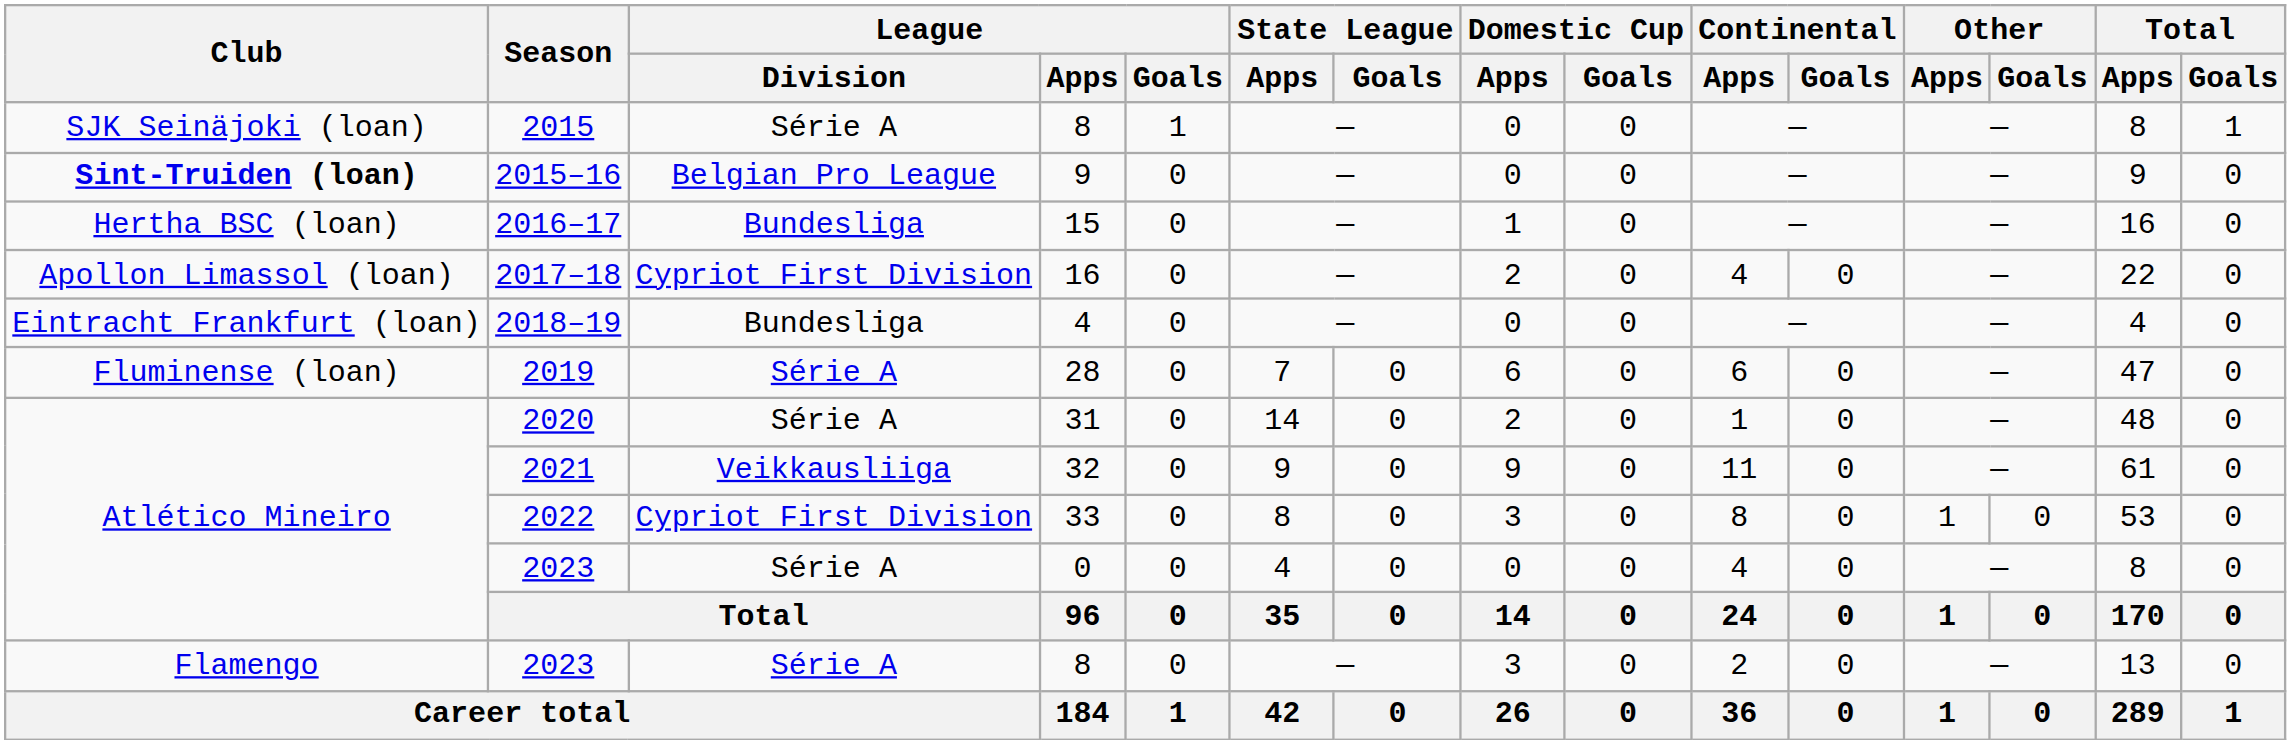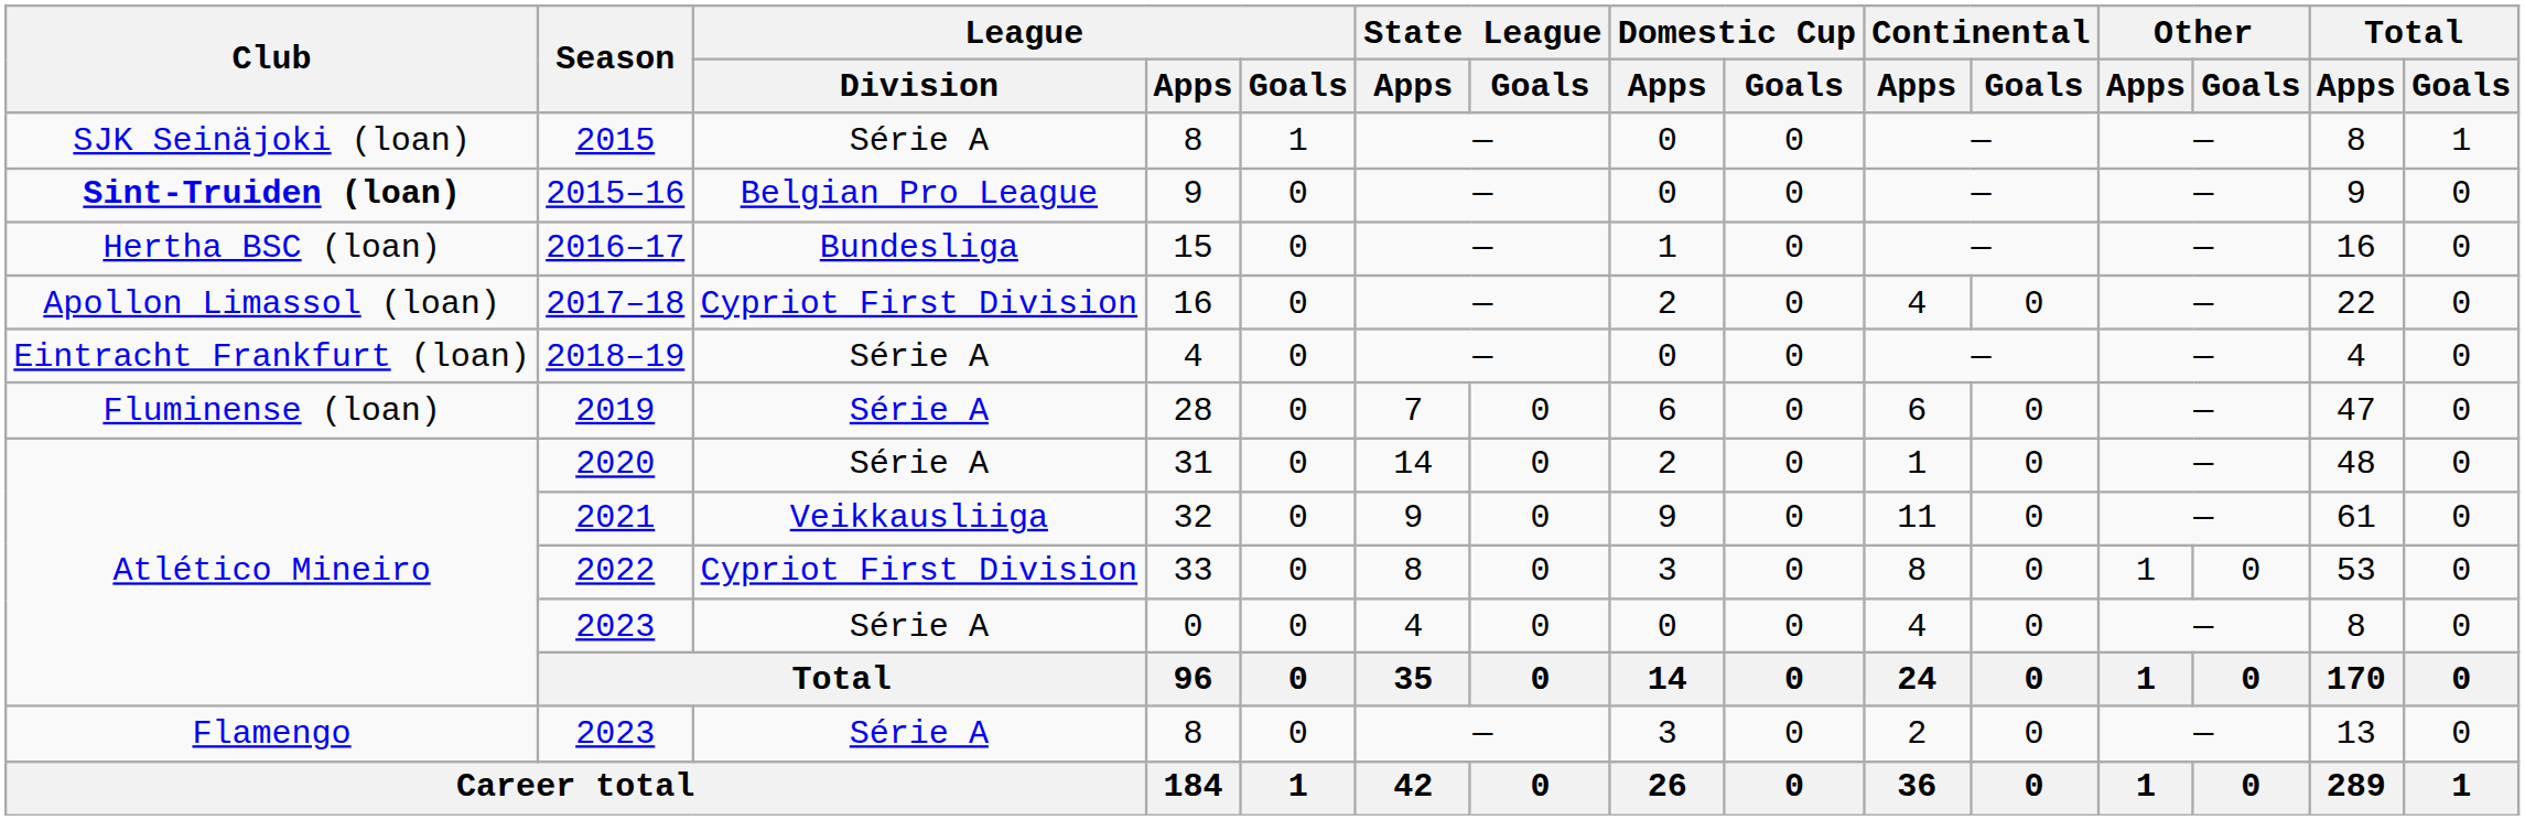 <table class="wikitable" Style="text-align: center">
 <tr>
 <th rowspan="2">Club</th>
 <th rowspan="2">Season</th>
 <th colspan="3">League</th>
 <th colspan="2">State League</th>
 <th colspan="2">Domestic Cup</th>
 <th colspan="2">Continental</th>
 <th colspan="2">Other</th>
 <th colspan="2">Total</th>
 </tr>
 <tr>
 <th>Division</th>
 <th>Apps</th>
 <th>Goals</th>
 <th>Apps</th>
 <th>Goals</th>
 <th>Apps</th>
 <th>Goals</th>
 <th>Apps</th>
 <th>Goals</th>
 <th>Apps</th>
 <th>Goals</th>
 <th>Apps</th>
 <th>Goals</th>
 </tr>
 <tr>
 <td><a href='#'>SJK Seinäjoki</a> (loan)</td>
 <td><a href='#'>2015</a></td>
 <td>Série A</td>
 <td>8</td>
 <td>1</td>
 <td colspan="2">—</td>
 <td>0</td>
 <td>0</td>
 <td colspan="2">—</td>
 <td colspan="2">—</td>
 <td>8</td>
 <td>1</td>
 </tr>
 <tr>
 <td><strong><a href='#'>Sint-Truiden</a> (loan)</strong></td>
 <td><a href='#'>2015–16</a></td>
 <td><a href='#'>Belgian Pro League</a></td>
 <td>9</td>
 <td>0</td>
 <td colspan="2">—</td>
 <td>0</td>
 <td>0</td>
 <td colspan="2">—</td>
 <td colspan="2">—</td>
 <td>9</td>
 <td>0</td>
 </tr>
 <tr>
 <td><a href='#'>Hertha BSC</a> (loan)</td>
 <td><a href='#'>2016–17</a></td>
 <td><a href='#'>Bundesliga</a></td>
 <td>15</td>
 <td>0</td>
 <td colspan="2">—</td>
 <td>1</td>
 <td>0</td>
 <td colspan="2">—</td>
 <td colspan="2">—</td>
 <td>16</td>
 <td>0</td>
 </tr>
 <tr>
 <td><a href='#'>Apollon Limassol</a> (loan)</td>
 <td><a href='#'>2017–18</a></td>
 <td><a href='#'>Cypriot First Division</a></td>
 <td>16</td>
 <td>0</td>
 <td colspan="2">—</td>
 <td>2</td>
 <td>0</td>
 <td>4</td>
 <td>0</td>
 <td colspan="2">—</td>
 <td>22</td>
 <td>0</td>
 </tr>
 <tr>
 <td><a href='#'>Eintracht Frankfurt</a> (loan)</td>
 <td><a href='#'>2018–19</a></td>
-<td>Bundesliga</td>
+<td>Série A</td>
 <td>4</td>
 <td>0</td>
 <td colspan="2">—</td>
 <td>0</td>
 <td>0</td>
 <td colspan="2">—</td>
 <td colspan="2">—</td>
 <td>4</td>
 <td>0</td>
 </tr>
 <tr>
 <td><a href='#'>Fluminense</a> (loan)</td>
 <td><a href='#'>2019</a></td>
 <td><a href='#'>Série A</a></td>
 <td>28</td>
 <td>0</td>
 <td>7</td>
 <td>0</td>
 <td>6</td>
 <td>0</td>
 <td>6</td>
 <td>0</td>
 <td colspan="2">—</td>
 <td>47</td>
 <td>0</td>
 </tr>
 <tr>
 <td rowspan=5><a href='#'>Atlético Mineiro</a></td>
 <td><a href='#'>2020</a></td>
 <td>Série A</td>
 <td>31</td>
 <td>0</td>
 <td>14</td>
 <td>0</td>
 <td>2</td>
 <td>0</td>
 <td>1</td>
 <td>0</td>
 <td colspan="2">—</td>
 <td>48</td>
 <td>0</td>
 </tr>
 <tr>
 <td><a href='#'>2021</a></td>
 <td><a href='#'>Veikkausliiga</a></td>
 <td>32</td>
 <td>0</td>
 <td>9</td>
 <td>0</td>
 <td>9</td>
 <td>0</td>
 <td>11</td>
 <td>0</td>
 <td colspan="2">—</td>
 <td>61</td>
 <td>0</td>
 </tr>
 <tr>
 <td><a href='#'>2022</a></td>
 <td><a href='#'>Cypriot First Division</a></td>
 <td>33</td>
 <td>0</td>
 <td>8</td>
 <td>0</td>
 <td>3</td>
 <td>0</td>
 <td>8</td>
 <td>0</td>
 <td>1</td>
 <td>0</td>
 <td>53</td>
 <td>0</td>
 </tr>
 <tr>
 <td><a href='#'>2023</a></td>
 <td>Série A</td>
 <td>0</td>
 <td>0</td>
 <td>4</td>
 <td>0</td>
 <td>0</td>
 <td>0</td>
 <td>4</td>
 <td>0</td>
 <td colspan="2">—</td>
 <td>8</td>
 <td>0</td>
 </tr>
 <tr>
 <th colspan=2>Total</th>
 <th>96</th>
 <th>0</th>
 <th>35</th>
 <th>0</th>
 <th>14</th>
 <th>0</th>
 <th>24</th>
 <th>0</th>
 <th>1</th>
 <th>0</th>
 <th>170</th>
 <th>0</th>
 </tr>
 <tr>
 <td><a href='#'>Flamengo</a></td>
 <td><a href='#'>2023</a></td>
 <td><a href='#'>Série A</a></td>
 <td>8</td>
 <td>0</td>
 <td colspan="2">—</td>
 <td>3</td>
 <td>0</td>
 <td>2</td>
 <td>0</td>
 <td colspan="2">—</td>
 <td>13</td>
 <td>0</td>
 </tr>
 <tr>
 <th colspan="3">Career total</th>
 <th>184</th>
 <th>1</th>
 <th>42</th>
 <th>0</th>
 <th>26</th>
 <th>0</th>
 <th>36</th>
 <th>0</th>
 <th>1</th>
 <th>0</th>
 <th>289</th>
 <th>1</th>
 </tr>
 </table>
